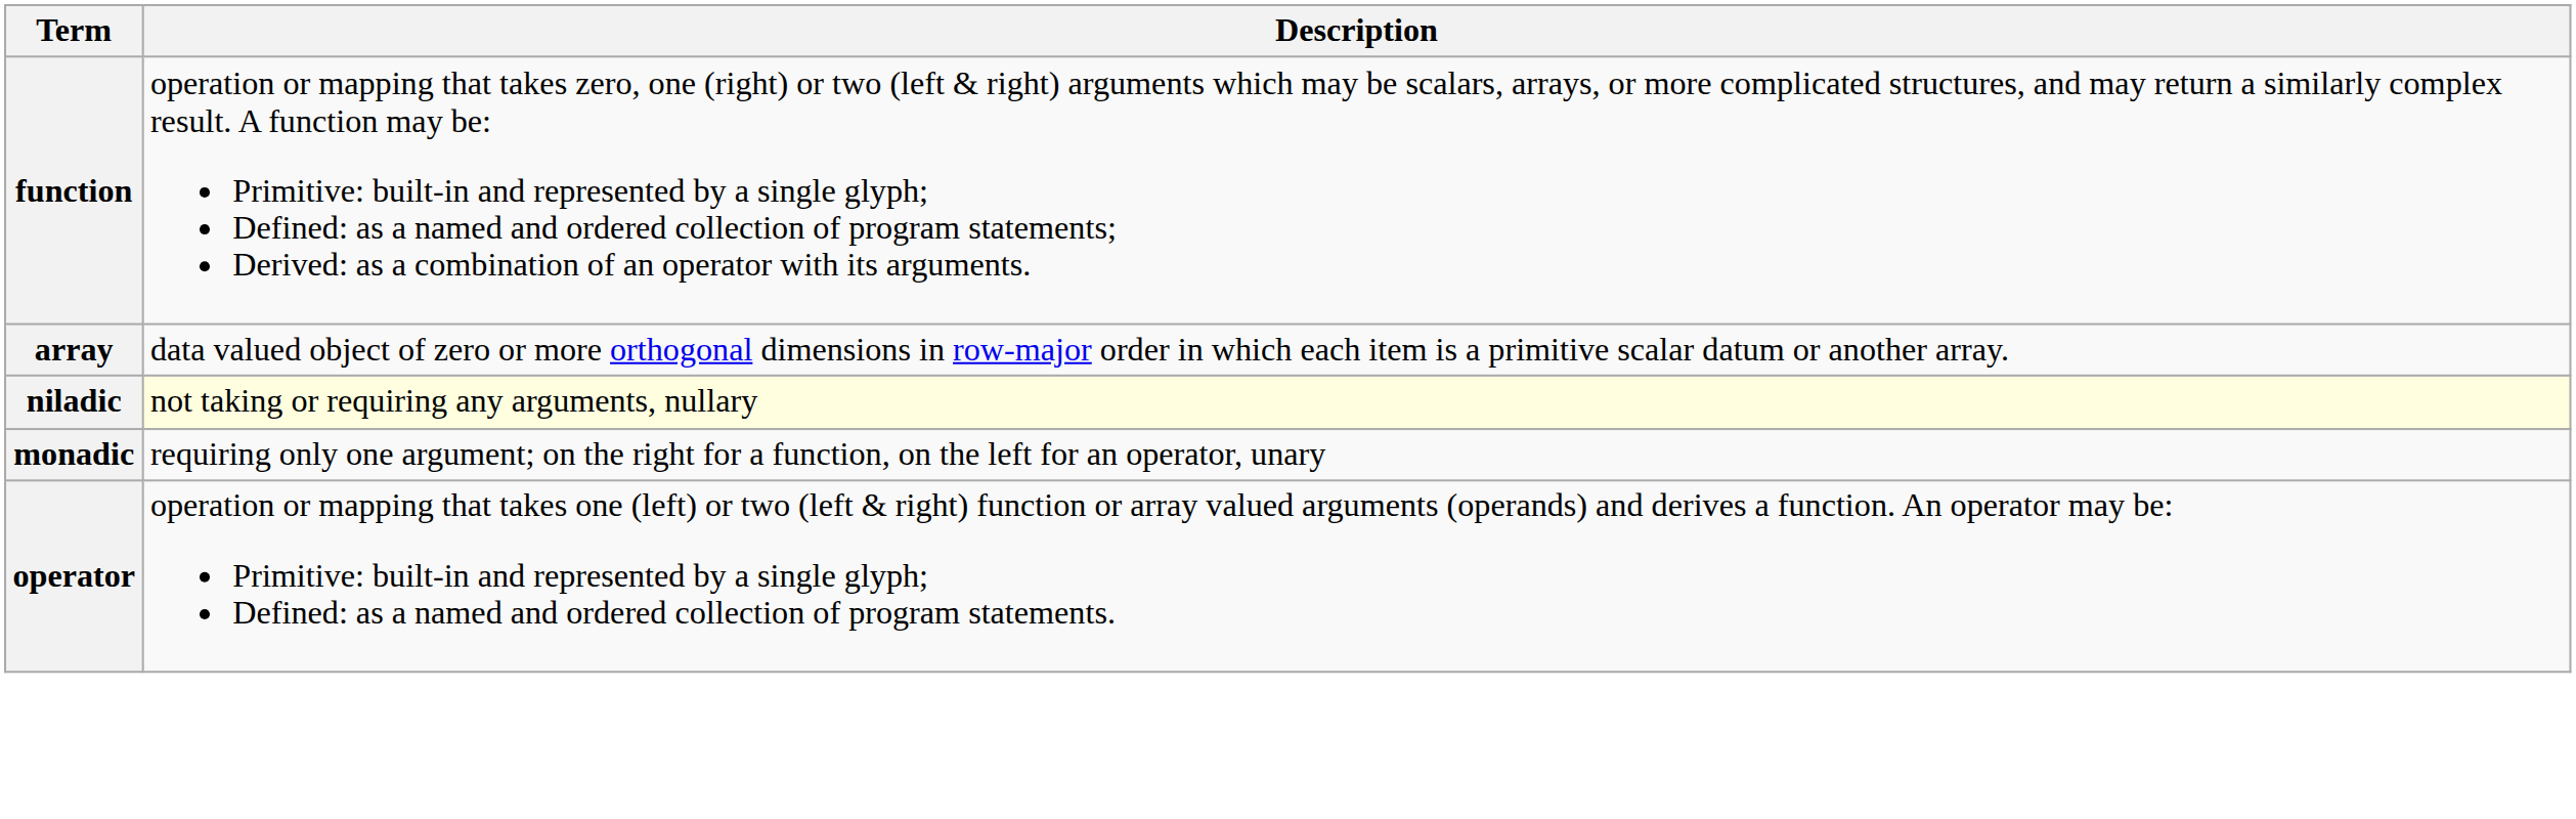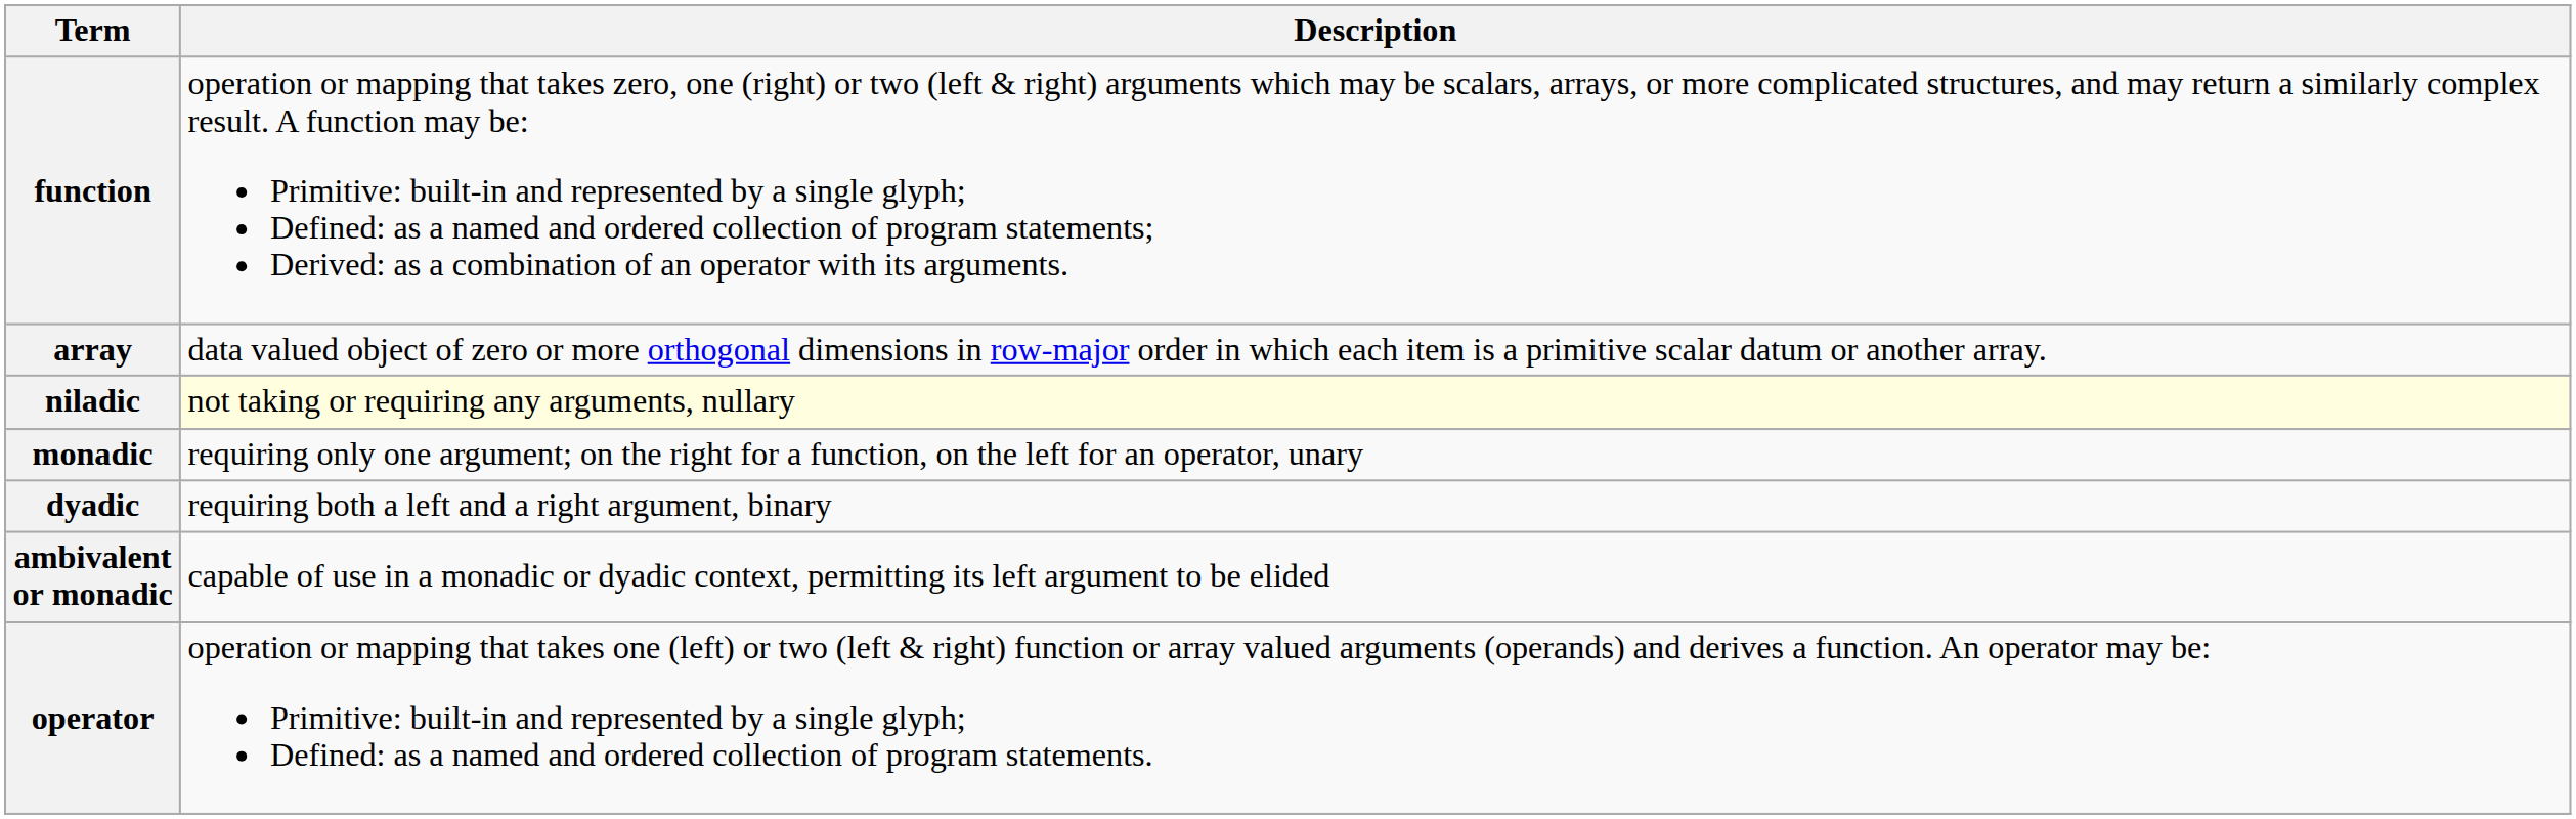 <table class="wikitable">
 <tr>
 <th scope="col">Term</th>
 <th scope="col">Description</th>
 </tr>
 <tr>
 <th scope="row">function</th>
 <td>operation or mapping that takes zero, one (right) or two (left & right) arguments which may be scalars, arrays, or more complicated structures, and may return a similarly complex result. A function may be:<br><ul><li>Primitive: built-in and represented by a single glyph;</li><li>Defined: as a named and ordered collection of program statements;</li><li>Derived: as a combination of an operator with its arguments.</li></ul></td>
 </tr>
 <tr>
 <th scope="row">array</th>
 <td>data valued object of zero or more <a href='#'>orthogonal</a> dimensions in <a href='#'>row-major</a> order in which each item is a primitive scalar datum or another array.</td>
 </tr>
 <tr>
 <th scope="row">niladic</th>
 <td style="background: lightyellow;">not taking or requiring any arguments, nullary</td>
 </tr>
 <tr>
 <th scope="row">monadic</th>
 <td>requiring only one argument; on the right for a function, on the left for an operator, unary</td>
 </tr>
 <tr>
+<th scope="row">dyadic</th>
+<td>requiring both a left and a right argument, binary</td>
+</tr>
+<tr>
+<th scope="row">ambivalent<br>or monadic</th>
+<td>capable of use in a monadic or dyadic context, permitting its left argument to be elided</td>
+</tr>
+<tr>
 <th scope="row">operator</th>
 <td>operation or mapping that takes one (left) or two (left & right) function or array valued arguments (operands) and derives a function. An operator may be:<br><ul><li>Primitive: built-in and represented by a single glyph;</li><li>Defined: as a named and ordered collection of program statements.</li></ul></td>
 </tr>
 </table>
